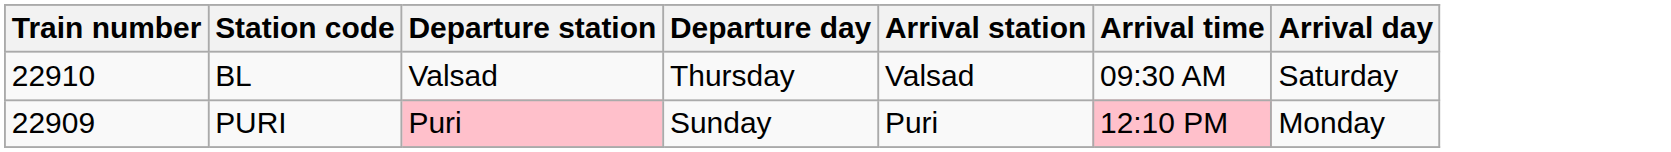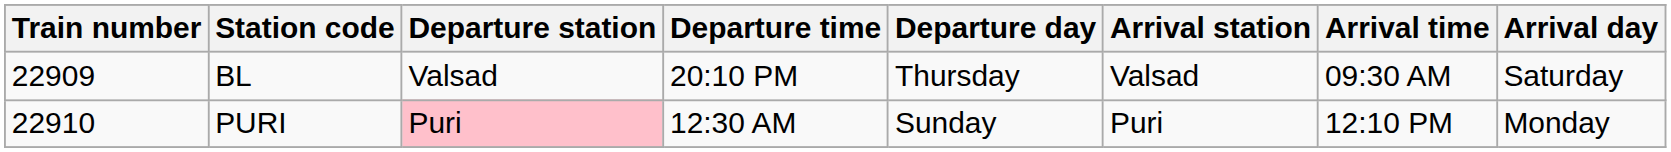 <table class="wikitable">
 <tr>
 <th>Train number</th>
 <th>Station code</th>
 <th>Departure station</th>
+<th>Departure time</th>
 <th>Departure day</th>
 <th>Arrival station</th>
 <th>Arrival time</th>
 <th>Arrival day</th>
 </tr>
 <tr>
-<td>22910</td>
+<td>22909</td>
 <td>BL</td>
 <td>Valsad</td>
+<td>20:10 PM</td>
 <td>Thursday</td>
 <td>Valsad</td>
 <td>09:30 AM</td>
 <td>Saturday</td>
 </tr>
 <tr>
-<td>22909</td>
+<td>22910</td>
 <td>PURI</td>
 <td style="background: pink;">Puri</td>
+<td>12:30 AM</td>
 <td>Sunday</td>
 <td>Puri</td>
-<td style="background: pink;">12:10 PM</td>
+<td>12:10 PM</td>
 <td>Monday</td>
 </tr>
 </table>
